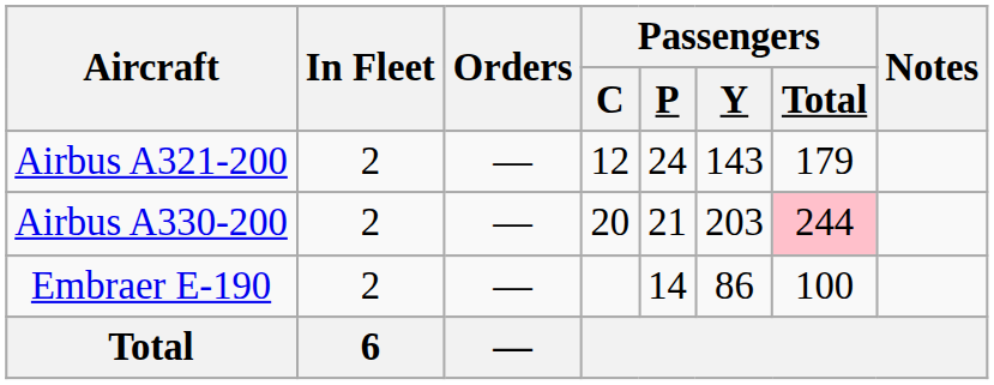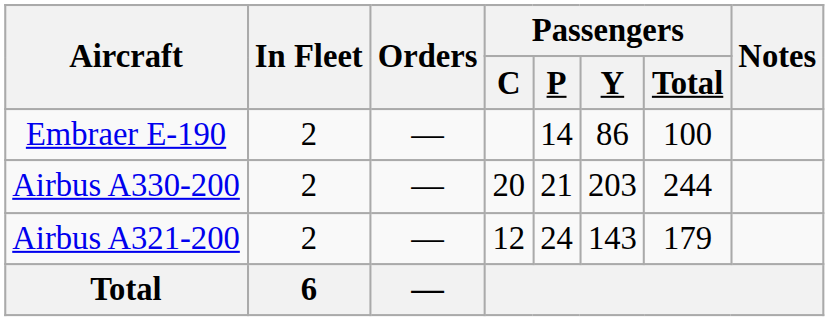 <table class="wikitable" style="margin:1em auto; text-align:center;">
 <tr>
 <th rowspan="2">Aircraft</th>
 <th rowspan="2">In Fleet</th>
 <th rowspan="2">Orders</th>
 <th colspan="4">Passengers</th>
 <th rowspan="2">Notes</th>
 </tr>
 <tr>
 <th>C</th>
 <th><u>P</u></th>
 <th><u>Y</u></th>
 <th><u>Total</u></th>
 </tr>
 <tr>
+<td><a href='#'>Embraer E-190</a></td>
+<td>2</td>
+<td>—</td>
+<td></td>
+<td>14</td>
+<td>86</td>
+<td>100</td>
+<td></td>
+</tr>
+<tr>
+<td><a href='#'>Airbus A330-200</a></td>
+<td>2</td>
+<td>—</td>
+<td>20</td>
+<td>21</td>
+<td>203</td>
+<td>244</td>
+<td></td>
+</tr>
+<tr>
 <td><a href='#'>Airbus A321-200</a></td>
 <td>2</td>
 <td>—</td>
 <td>12</td>
 <td>24</td>
 <td>143</td>
 <td>179</td>
 <td></td>
 </tr>
 <tr>
-<td><a href='#'>Airbus A330-200</a></td>
-<td>2</td>
-<td>—</td>
-<td>20</td>
-<td>21</td>
-<td>203</td>
-<td style="background: pink;">244</td>
-<td></td>
-</tr>
-<tr>
-<td><a href='#'>Embraer E-190</a></td>
-<td>2</td>
-<td>—</td>
-<td></td>
-<td>14</td>
-<td>86</td>
-<td>100</td>
-<td></td>
-</tr>
-<tr>
 <th>Total</th>
 <th>6</th>
 <th>—</th>
 <th colspan="5"></th>
 </tr>
 </table>
